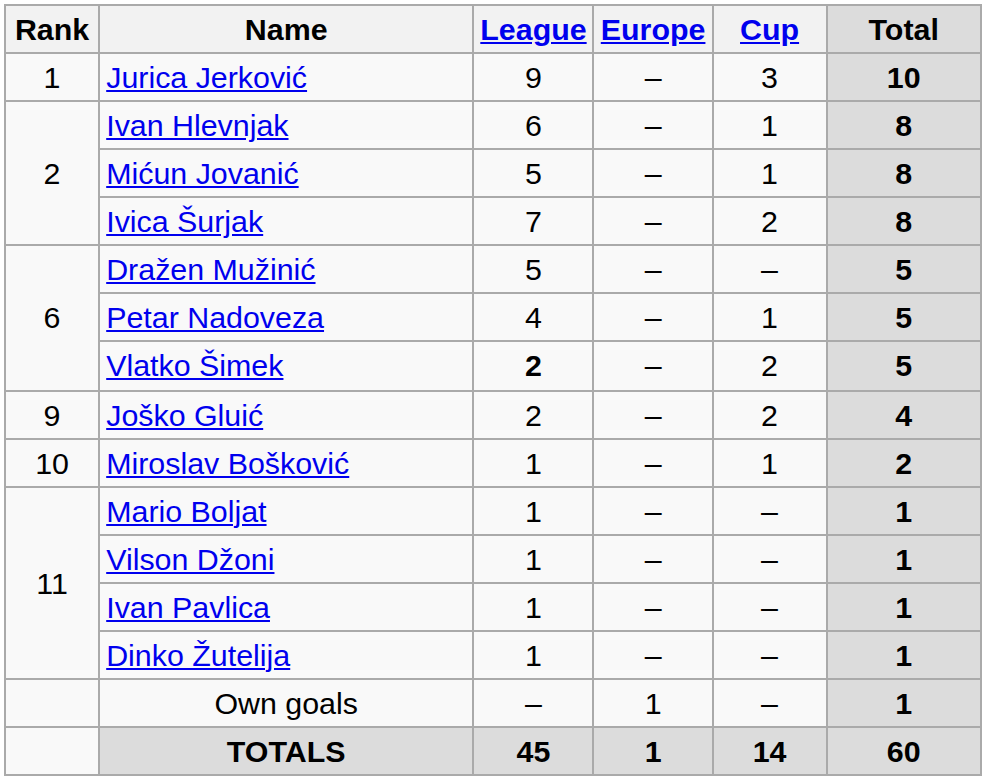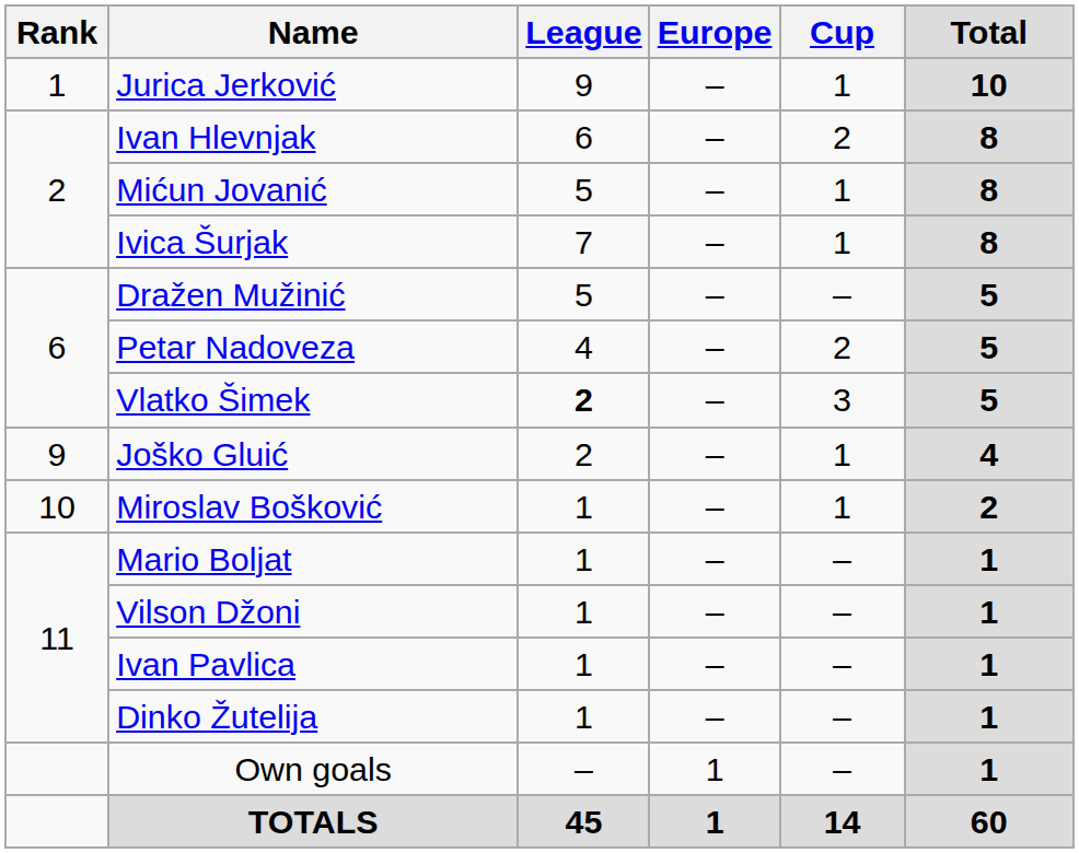 <table class="wikitable" style="font-size: 95%; text-align: center;">
 <tr>
 <th width=40>Rank</th>
 <th width=180>Name</th>
 <th width=50><a href='#'>League</a></th>
 <th width=50><a href='#'>Europe</a></th>
 <th width=50><a href='#'>Cup</a></th>
 <th width=70 style="background: #DCDCDC">Total</th>
 </tr>
 <tr>
 <td rowspan=1>1</td>
 <td style="text-align:left;"> <a href='#'>Jurica Jerković</a></td>
 <td>9</td>
 <td>–</td>
-<td>3</td>
+<td>1</td>
 <th style="background: #DCDCDC">10</th>
 </tr>
 <tr>
 <td rowspan=3>2</td>
 <td style="text-align:left;"> <a href='#'>Ivan Hlevnjak</a></td>
 <td>6</td>
 <td>–</td>
-<td>1</td>
+<td>2</td>
 <th style="background: #DCDCDC">8</th>
 </tr>
 <tr>
 <td style="text-align:left;"> <a href='#'>Mićun Jovanić</a></td>
 <td>5</td>
 <td>–</td>
 <td>1</td>
 <th style="background: #DCDCDC">8</th>
 </tr>
 <tr>
 <td style="text-align:left;"> <a href='#'>Ivica Šurjak</a></td>
 <td>7</td>
 <td>–</td>
-<td>2</td>
+<td>1</td>
 <th style="background: #DCDCDC">8</th>
 </tr>
 <tr>
 <td rowspan=3>6</td>
 <td style="text-align:left;"> <a href='#'>Dražen Mužinić</a></td>
 <td>5</td>
 <td>–</td>
 <td>–</td>
 <th style="background: #DCDCDC">5</th>
 </tr>
 <tr>
 <td style="text-align:left;"> <a href='#'>Petar Nadoveza</a></td>
 <td>4</td>
 <td>–</td>
-<td>1</td>
+<td>2</td>
 <th style="background: #DCDCDC">5</th>
 </tr>
 <tr>
 <td style="text-align:left;"> <a href='#'>Vlatko Šimek</a></td>
 <td><strong>2</strong></td>
 <td>–</td>
-<td>2</td>
+<td>3</td>
 <th style="background: #DCDCDC">5</th>
 </tr>
 <tr>
 <td rowspan=1>9</td>
 <td style="text-align:left;"> <a href='#'>Joško Gluić</a></td>
 <td>2</td>
 <td>–</td>
-<td>2</td>
+<td>1</td>
 <th style="background: #DCDCDC">4</th>
 </tr>
 <tr>
 <td rowspan=1>10</td>
 <td style="text-align:left;"> <a href='#'>Miroslav Bošković</a></td>
 <td>1</td>
 <td>–</td>
 <td>1</td>
 <th style="background: #DCDCDC">2</th>
 </tr>
 <tr>
 <td rowspan=4>11</td>
 <td style="text-align:left;"> <a href='#'>Mario Boljat</a></td>
 <td>1</td>
 <td>–</td>
 <td>–</td>
 <th style="background: #DCDCDC">1</th>
 </tr>
 <tr>
 <td style="text-align:left;"> <a href='#'>Vilson Džoni</a></td>
 <td>1</td>
 <td>–</td>
 <td>–</td>
 <th style="background: #DCDCDC">1</th>
 </tr>
 <tr>
 <td style="text-align:left;"> <a href='#'>Ivan Pavlica</a></td>
 <td>1</td>
 <td>–</td>
 <td>–</td>
 <th style="background: #DCDCDC">1</th>
 </tr>
 <tr>
 <td style="text-align:left;"> <a href='#'>Dinko Žutelija</a></td>
 <td>1</td>
 <td>–</td>
 <td>–</td>
 <th style="background: #DCDCDC">1</th>
 </tr>
 <tr>
 <td></td>
 <td style="text-align:center;">Own goals</td>
 <td>–</td>
 <td>1</td>
 <td>–</td>
 <th style="background: #DCDCDC">1</th>
 </tr>
 <tr>
 <td></td>
 <th style="background: #DCDCDC">TOTALS</th>
 <th style="background: #DCDCDC">45</th>
 <th style="background: #DCDCDC">1</th>
 <th style="background: #DCDCDC">14</th>
 <th style="background: #DCDCDC">60</th>
 </tr>
 </table>
